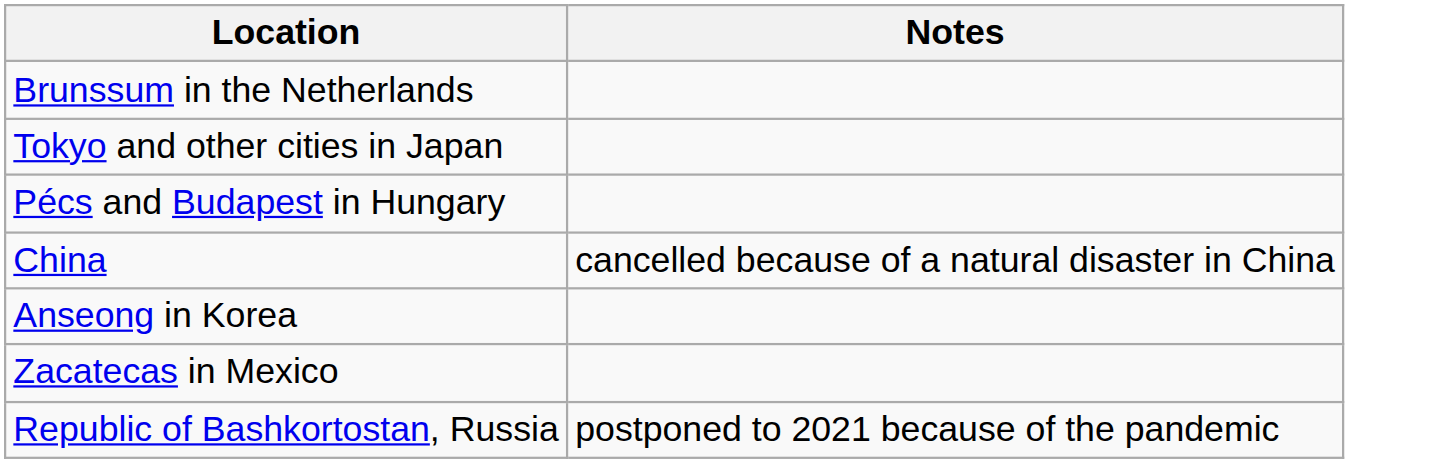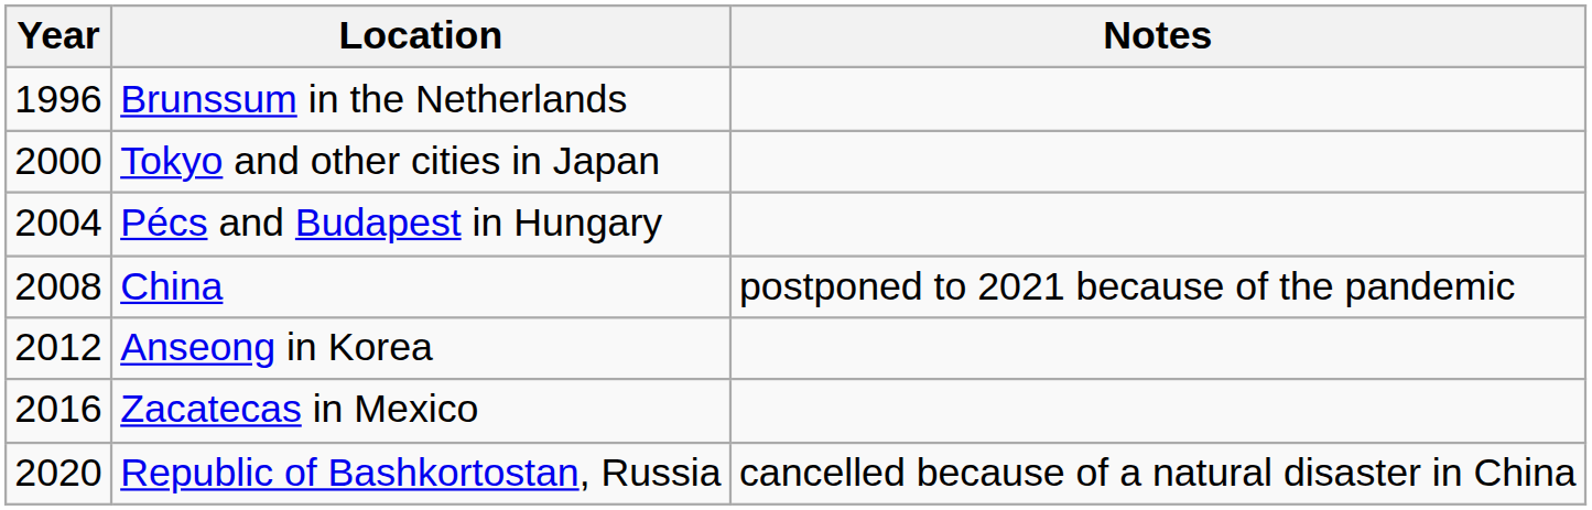 <table class="wikitable">
 <tr>
+<th>Year</th>
 <th>Location</th>
 <th>Notes</th>
 </tr>
 <tr>
+<td>1996</td>
 <td><a href='#'>Brunssum</a> in the Netherlands</td>
 <td></td>
 </tr>
 <tr>
+<td>2000</td>
 <td><a href='#'>Tokyo</a> and other cities in Japan</td>
 <td></td>
 </tr>
 <tr>
+<td>2004</td>
 <td><a href='#'>Pécs</a> and <a href='#'>Budapest</a> in Hungary</td>
 <td></td>
 </tr>
 <tr>
+<td>2008</td>
 <td><a href='#'>China</a></td>
-<td>cancelled because of a natural disaster in China</td>
+<td>postponed to 2021 because of the pandemic</td>
 </tr>
 <tr>
+<td>2012</td>
 <td><a href='#'>Anseong</a> in Korea</td>
 <td></td>
 </tr>
 <tr>
+<td>2016</td>
 <td><a href='#'>Zacatecas</a> in Mexico</td>
 <td></td>
 </tr>
 <tr>
+<td>2020</td>
 <td><a href='#'>Republic of Bashkortostan</a>, Russia</td>
-<td>postponed to 2021 because of the pandemic</td>
+<td>cancelled because of a natural disaster in China</td>
 </tr>
 </table>
